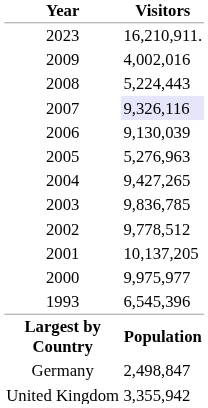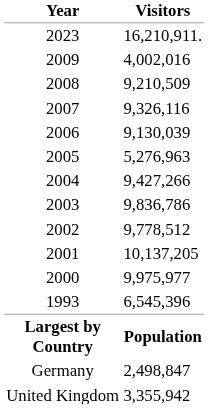 <table class="toccolours"  cellpadding="2" cellspacing="0" style="float:right; margin:0 0 1em 1em; font-size:95%;">
 <tr>
 <th style="text-align:center;border-bottom:1px #aaa solid;">Year</th>
 <th style="text-align:center;border-bottom:1px #aaa solid;">Visitors</th>
 </tr>
 <tr>
 <td style="text-align:center;">2023</td>
 <td>16,210,911.</td>
 </tr>
 <tr>
 <td style="text-align:center;">2009<br></td>
 <td>4,002,016</td>
 </tr>
 <tr>
 <td style="text-align:center;">2008</td>
-<td>5,224,443</td>
+<td>9,210,509</td>
 </tr>
 <tr>
 <td style="text-align:center;">2007</td>
-<td style="background: lavender;">9,326,116</td>
+<td>9,326,116</td>
 </tr>
 <tr>
 <td style="text-align:center;">2006</td>
 <td>9,130,039</td>
 </tr>
 <tr>
 <td style="text-align:center;">2005</td>
 <td>5,276,963</td>
 </tr>
 <tr>
 <td style="text-align:center;">2004</td>
-<td>9,427,265</td>
+<td>9,427,266</td>
 </tr>
 <tr>
 <td style="text-align:center;">2003</td>
-<td>9,836,785</td>
+<td>9,836,786</td>
 </tr>
 <tr>
 <td style="text-align:center;">2002</td>
 <td>9,778,512</td>
 </tr>
 <tr>
 <td style="text-align:center;">2001</td>
 <td>10,137,205</td>
 </tr>
 <tr>
 <td style="text-align:center;">2000</td>
 <td>9,975,977</td>
 </tr>
 <tr>
 <td style="text-align:center;">1993</td>
 <td>6,545,396</td>
 </tr>
 <tr>
 <th style="text-align:center;border-top:1px #aaa solid;">Largest by<br>Country </th>
 <th style="text-align:center;border-top:1px #aaa solid;">Population</th>
 </tr>
 <tr>
 <td style="text-align:center;">Germany</td>
 <td>2,498,847</td>
 </tr>
 <tr>
 <td style="text-align:center;">United Kingdom</td>
 <td>3,355,942</td>
 </tr>
 </table>
